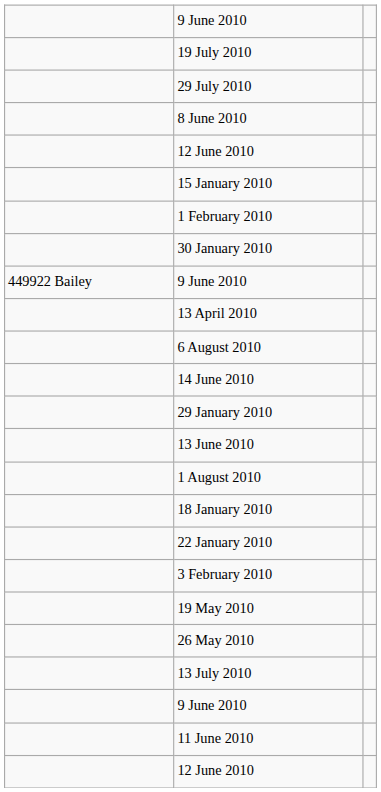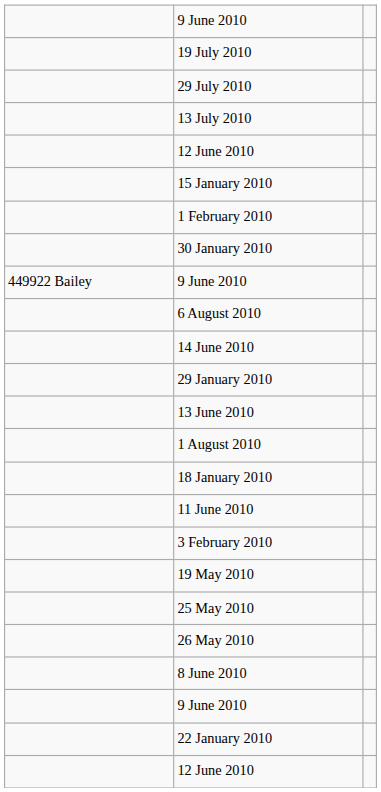 <table class="wikitable" style="font-size: 80%; float: left; width: 26em; margin-right: 1em; height: 700px">
 <tr>
 <td></td>
 <td>9 June 2010</td>
 <td></td>
 </tr>
 <tr>
 <td></td>
 <td>19 July 2010</td>
 <td></td>
 </tr>
 <tr>
 <td></td>
 <td>29 July 2010</td>
 <td></td>
 </tr>
 <tr>
 <td></td>
-<td>8 June 2010</td>
+<td>13 July 2010</td>
 <td></td>
 </tr>
 <tr>
 <td></td>
 <td>12 June 2010</td>
 <td></td>
 </tr>
 <tr>
 <td></td>
 <td>15 January 2010</td>
 <td></td>
 </tr>
 <tr>
 <td></td>
 <td>1 February 2010</td>
 <td></td>
 </tr>
 <tr>
 <td></td>
 <td>30 January 2010</td>
 <td></td>
 </tr>
 <tr>
 <td>449922 Bailey</td>
 <td>9 June 2010</td>
-<td></td>
-</tr>
-<tr>
-<td></td>
-<td>13 April 2010</td>
 <td></td>
 </tr>
 <tr>
 <td></td>
 <td>6 August 2010</td>
 <td></td>
 </tr>
 <tr>
 <td></td>
 <td>14 June 2010</td>
 <td></td>
 </tr>
 <tr>
 <td></td>
 <td>29 January 2010</td>
 <td></td>
 </tr>
 <tr>
 <td></td>
 <td>13 June 2010</td>
 <td></td>
 </tr>
 <tr>
 <td></td>
 <td>1 August 2010</td>
 <td></td>
 </tr>
 <tr>
 <td></td>
 <td>18 January 2010</td>
 <td></td>
 </tr>
 <tr>
 <td></td>
-<td>22 January 2010</td>
+<td>11 June 2010</td>
 <td></td>
 </tr>
 <tr>
 <td></td>
 <td>3 February 2010</td>
 <td></td>
 </tr>
 <tr>
 <td></td>
 <td>19 May 2010</td>
 <td></td>
 </tr>
 <tr>
 <td></td>
+<td>25 May 2010</td>
+<td></td>
+</tr>
+<tr>
+<td></td>
 <td>26 May 2010</td>
 <td></td>
 </tr>
 <tr>
 <td></td>
-<td>13 July 2010</td>
+<td>8 June 2010</td>
 <td></td>
 </tr>
 <tr>
 <td></td>
 <td>9 June 2010</td>
 <td></td>
 </tr>
 <tr>
 <td></td>
-<td>11 June 2010</td>
+<td>22 January 2010</td>
 <td></td>
 </tr>
 <tr>
 <td></td>
 <td>12 June 2010</td>
 <td></td>
 </tr>
 </table>
